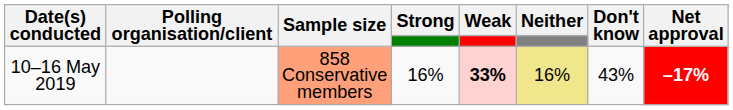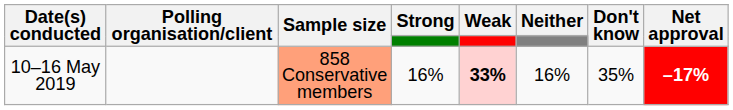 <table class="wikitable collapsible sortable" style="text-align:center;font-size:95%;line-height:14px;">
 <tr>
 <th rowspan="2" style="width:125px;">Date(s)<br>conducted</th>
 <th rowspan="2" style="width:200px;">Polling organisation/client</th>
 <th rowspan="2" style="width:60px;">Sample size</th>
 <th class="unsortable" style="width:80px;">Strong</th>
 <th class="unsortable" style="width: 80px;">Weak</th>
 <th class="unsortable" style="width:80px;">Neither</th>
 <th rowspan="2" class="unsortable" style="width:80px;">Don't know</th>
 <th rowspan="2" class="unsortable" style="width:20px;">Net approval</th>
 </tr>
 <tr>
 <th class="unsortable" style="background:green;width:60px;"></th>
 <th class="unsortable" style="background:red;width:60px;"></th>
 <th class="unsortable" style="background:grey;width:60px;"></th>
 </tr>
 <tr>
 <td>10–16 May 2019</td>
 <td></td>
 <td style="background: lightsalmon;">858 Conservative members</td>
 <td>16%</td>
 <td style="background:#FFD2D2"><strong>33%</strong></td>
-<td style="background: khaki;">16%</td>
-<td>43%</td>
+<td>16%</td>
+<td>35%</td>
 <td style="background:red;color:white;"><strong>–17%</strong></td>
 </tr>
 </table>
